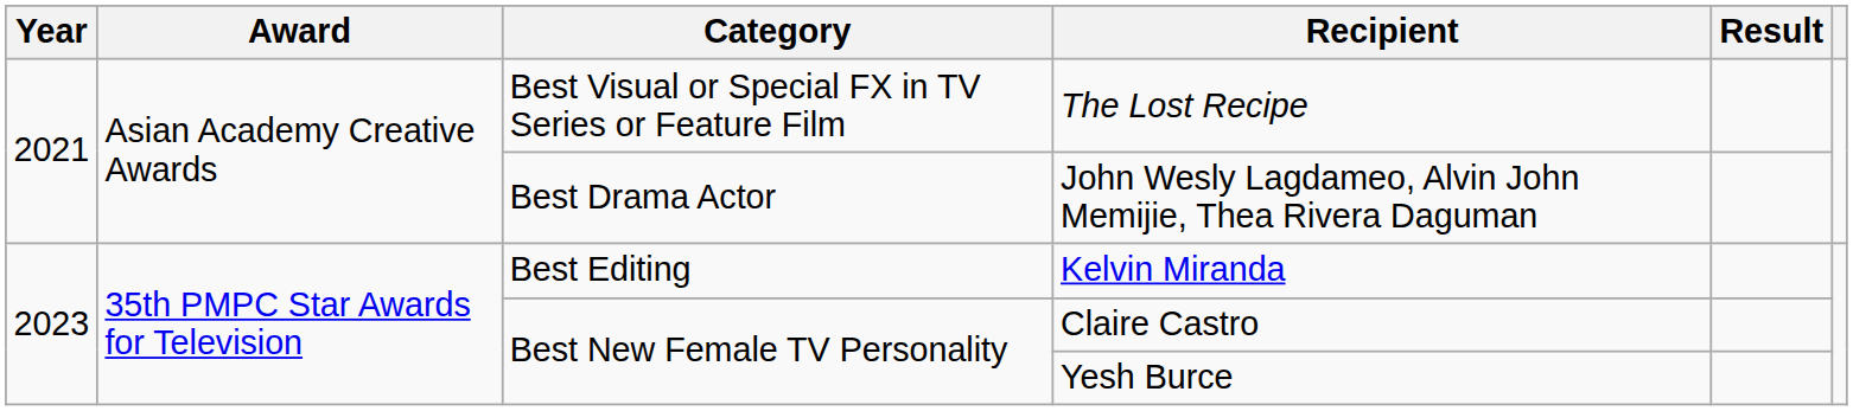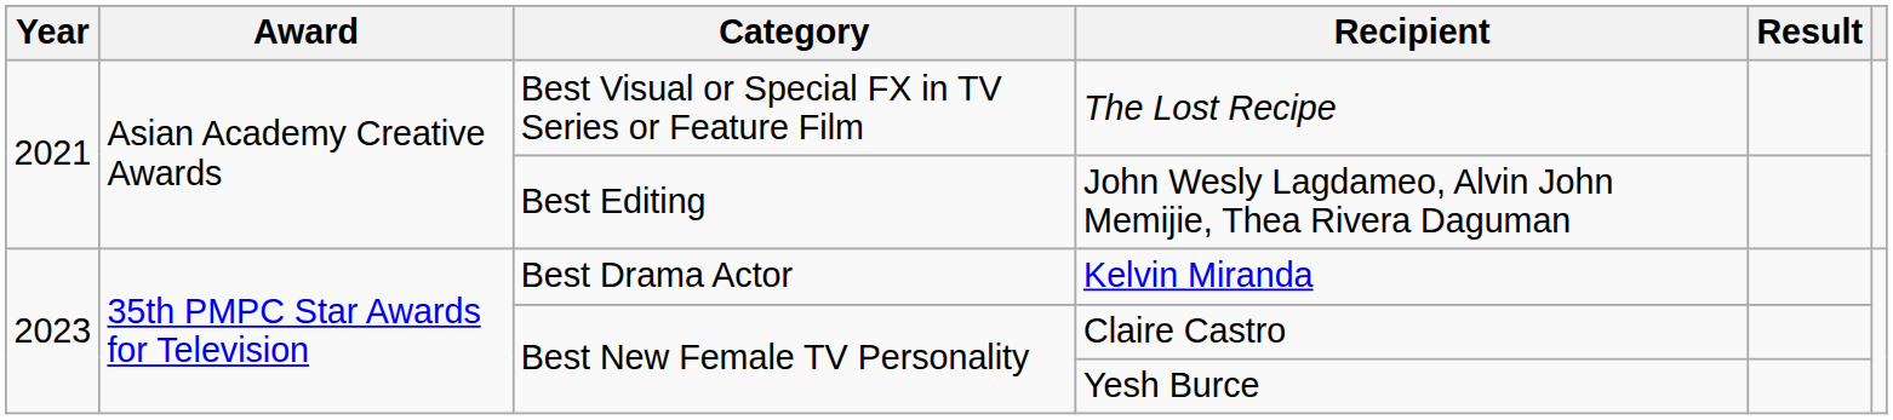 <table class="wikitable">
 <tr>
 <th>Year</th>
 <th>Award</th>
 <th>Category</th>
 <th>Recipient</th>
 <th>Result</th>
 <th></th>
 </tr>
 <tr>
 <td rowspan=2>2021</td>
 <td rowspan=2>Asian Academy Creative Awards</td>
 <td>Best Visual or Special FX in TV Series or Feature Film</td>
 <td><em>The Lost Recipe</em></td>
 <td></td>
 <td rowspan=2></td>
 </tr>
 <tr>
-<td>Best Drama Actor</td>
+<td>Best Editing</td>
 <td>John Wesly Lagdameo, Alvin John Memijie, Thea Rivera Daguman</td>
 <td></td>
 </tr>
 <tr>
 <td rowspan=3>2023</td>
 <td rowspan=3><a href='#'>35th PMPC Star Awards for Television</a></td>
-<td>Best Editing</td>
+<td>Best Drama Actor</td>
 <td><a href='#'>Kelvin Miranda</a></td>
 <td></td>
 <td rowspan=3></td>
 </tr>
 <tr>
 <td rowspan=2>Best New Female TV Personality</td>
 <td>Claire Castro</td>
 <td></td>
 </tr>
 <tr>
 <td>Yesh Burce</td>
 <td></td>
 </tr>
 </table>
